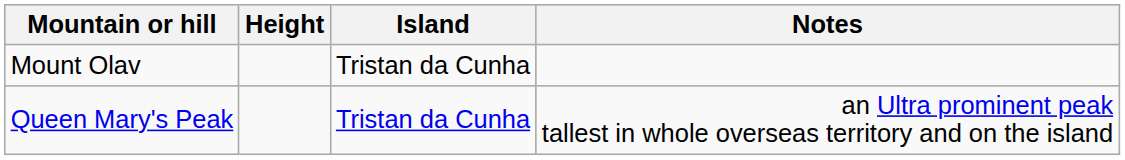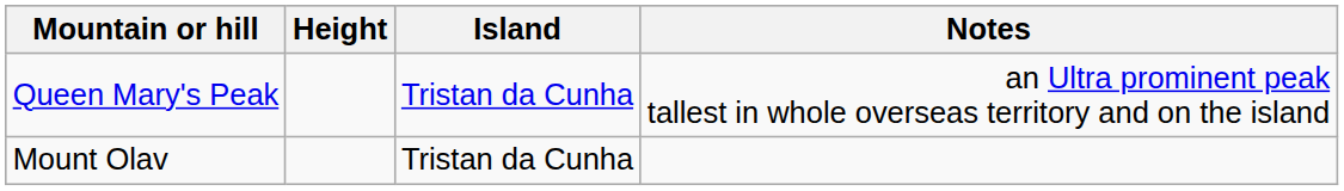 <table class="wikitable sortable">
 <tr>
 <th>Mountain or hill</th>
 <th>Height</th>
 <th>Island</th>
 <th>Notes</th>
 </tr>
 <tr>
+<td><a href='#'>Queen Mary's Peak</a></td>
+<td align="right"></td>
+<td align="right"><a href='#'>Tristan da Cunha</a></td>
+<td align="right">an <a href='#'>Ultra prominent peak</a><br>tallest in whole overseas territory and on the island</td>
+</tr>
+<tr>
 <td>Mount Olav</td>
 <td align="right"></td>
 <td align="right">Tristan da Cunha</td>
 <td align="right"></td>
 </tr>
-<tr>
-<td><a href='#'>Queen Mary's Peak</a></td>
-<td align="right"></td>
-<td align="right"><a href='#'>Tristan da Cunha</a></td>
-<td align="right">an <a href='#'>Ultra prominent peak</a><br>tallest in whole overseas territory and on the island</td>
-</tr>
 </table>
